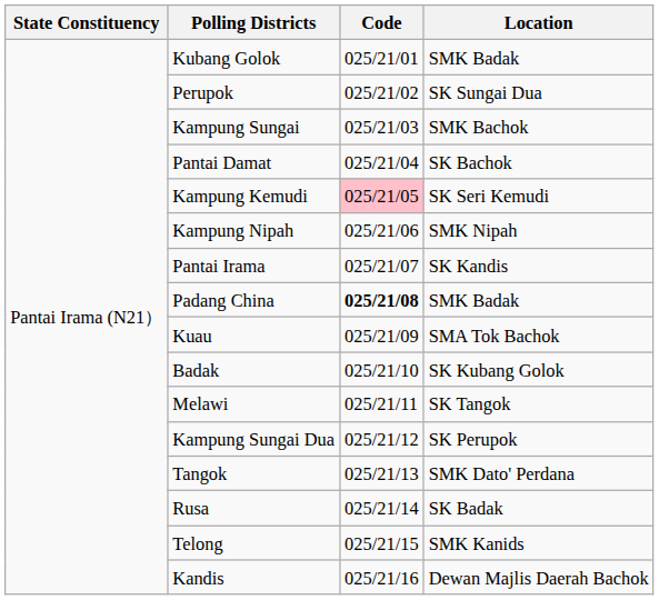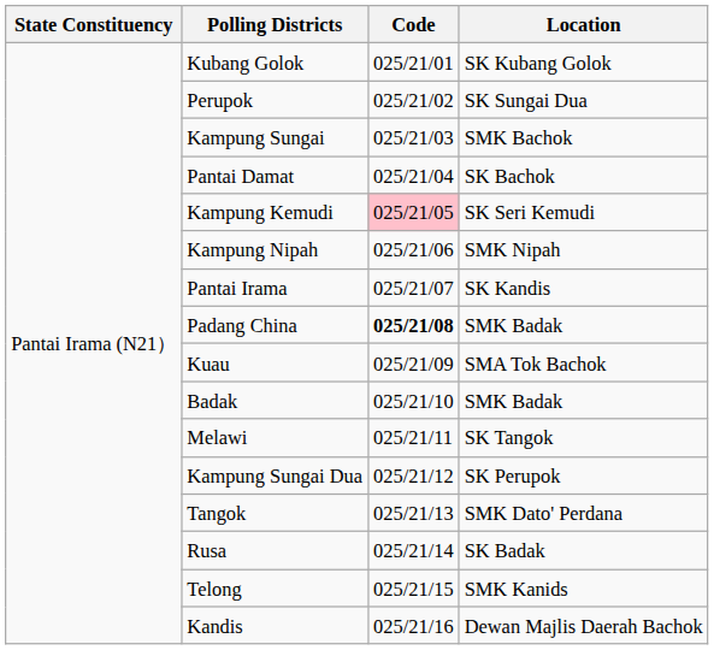 <table class="wikitable sortable mw-collapsible">
 <tr>
 <th><small>State Constituency</small></th>
 <th><small>Polling Districts</small></th>
 <th><small>Code</small></th>
 <th><small>Location</small></th>
 </tr>
 <tr>
 <td rowspan="16"><small>Pantai Irama (N21）</small></td>
 <td><small>Kubang Golok</small></td>
 <td><small>025/21/01</small></td>
-<td><small>SMK Badak</small></td>
+<td><small>SK Kubang Golok</small></td>
 </tr>
 <tr>
 <td><small>Perupok</small></td>
 <td><small>025/21/02</small></td>
 <td><small>SK Sungai Dua</small></td>
 </tr>
 <tr>
 <td><small>Kampung Sungai</small></td>
 <td><small>025/21/03</small></td>
 <td><small>SMK Bachok</small></td>
 </tr>
 <tr>
 <td><small>Pantai Damat</small></td>
 <td><small>025/21/04</small></td>
 <td><small>SK Bachok</small></td>
 </tr>
 <tr>
 <td><small>Kampung Kemudi</small></td>
 <td style="background: pink;"><small>025/21/05</small></td>
 <td><small>SK Seri Kemudi</small></td>
 </tr>
 <tr>
 <td><small>Kampung Nipah</small></td>
 <td><small>025/21/06</small></td>
 <td><small>SMK Nipah</small></td>
 </tr>
 <tr>
 <td><small>Pantai Irama</small></td>
 <td><small>025/21/07</small></td>
 <td><small>SK Kandis</small></td>
 </tr>
 <tr>
 <td><small>Padang China</small></td>
 <td><strong><small>025/21/08</small></strong></td>
 <td><small>SMK Badak</small></td>
 </tr>
 <tr>
 <td><small>Kuau</small></td>
 <td><small>025/21/09</small></td>
 <td><small>SMA Tok Bachok</small></td>
 </tr>
 <tr>
 <td><small>Badak</small></td>
 <td><small>025/21/10</small></td>
-<td><small>SK Kubang Golok</small></td>
+<td><small>SMK Badak</small></td>
 </tr>
 <tr>
 <td><small>Melawi</small></td>
 <td><small>025/21/11</small></td>
 <td><small>SK Tangok</small></td>
 </tr>
 <tr>
 <td><small>Kampung Sungai Dua</small></td>
 <td><small>025/21/12</small></td>
 <td><small>SK Perupok</small></td>
 </tr>
 <tr>
 <td><small>Tangok</small></td>
 <td><small>025/21/13</small></td>
 <td><small>SMK Dato' Perdana</small></td>
 </tr>
 <tr>
 <td><small>Rusa</small></td>
 <td><small>025/21/14</small></td>
 <td><small>SK Badak</small></td>
 </tr>
 <tr>
 <td><small>Telong</small></td>
 <td><small>025/21/15</small></td>
 <td><small>SMK Kanids</small></td>
 </tr>
 <tr>
 <td><small>Kandis</small></td>
 <td><small>025/21/16</small></td>
 <td><small>Dewan Majlis Daerah Bachok</small></td>
 </tr>
 </table>
